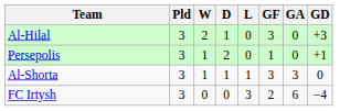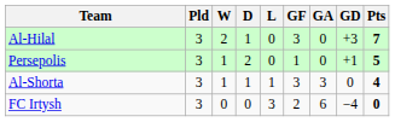 <table class="wikitable" style="text-align: center;">
 <tr>
 <th width="200">Team</th>
 <th width="20">Pld</th>
 <th width="20">W</th>
 <th width="20">D</th>
 <th width="20">L</th>
 <th width="20">GF</th>
 <th width="20">GA</th>
 <th width="20">GD</th>
+<th width="20">Pts</th>
 </tr>
 <tr align=center bgcolor=#ccffcc>
 <td align=left> <a href='#'>Al-Hilal</a></td>
 <td>3</td>
 <td>2</td>
 <td>1</td>
 <td>0</td>
 <td>3</td>
 <td>0</td>
 <td>+3</td>
+<td><strong>7</strong></td>
 </tr>
 <tr align=center bgcolor=#ccffcc>
 <td align=left> <a href='#'>Persepolis</a></td>
 <td>3</td>
 <td>1</td>
 <td>2</td>
 <td>0</td>
 <td>1</td>
 <td>0</td>
 <td>+1</td>
+<td><strong>5</strong></td>
 </tr>
 <tr>
 <td align=left> <a href='#'>Al-Shorta</a></td>
 <td>3</td>
 <td>1</td>
 <td>1</td>
 <td>1</td>
 <td>3</td>
 <td>3</td>
 <td>0</td>
+<td><strong>4</strong></td>
 </tr>
 <tr>
 <td align=left> <a href='#'>FC Irtysh</a></td>
 <td>3</td>
 <td>0</td>
 <td>0</td>
 <td>3</td>
 <td>2</td>
 <td>6</td>
 <td>−4</td>
+<td><strong>0</strong></td>
 </tr>
 </table>
